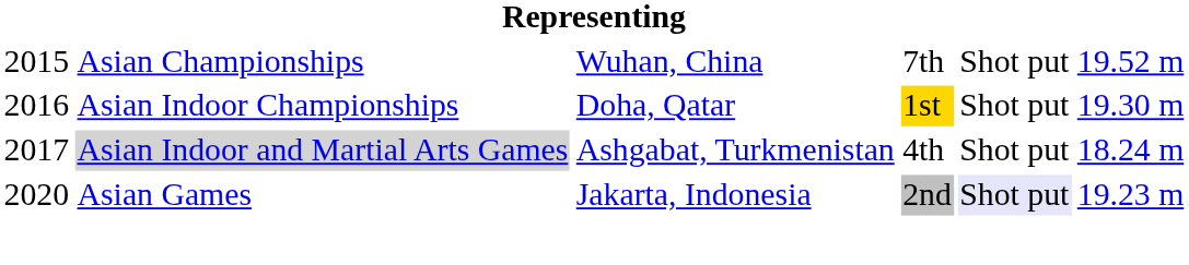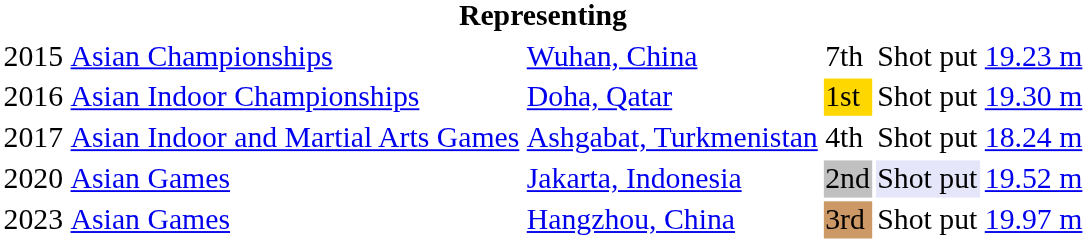 <table>
 <tr>
 <th colspan="6">Representing </th>
 </tr>
 <tr>
 <td>2015</td>
 <td><a href='#'>Asian Championships</a></td>
 <td><a href='#'>Wuhan, China</a></td>
 <td>7th</td>
 <td>Shot put</td>
-<td><a href='#'>19.52 m</a></td>
+<td><a href='#'>19.23 m</a></td>
 </tr>
 <tr>
 <td>2016</td>
 <td><a href='#'>Asian Indoor Championships</a></td>
 <td><a href='#'>Doha, Qatar</a></td>
 <td bgcolor=gold>1st</td>
 <td>Shot put</td>
 <td><a href='#'>19.30 m</a></td>
 </tr>
 <tr>
 <td>2017</td>
-<td style="background: lightgrey;"><a href='#'>Asian Indoor and Martial Arts Games</a></td>
+<td><a href='#'>Asian Indoor and Martial Arts Games</a></td>
 <td><a href='#'>Ashgabat, Turkmenistan</a></td>
 <td>4th</td>
 <td>Shot put</td>
 <td><a href='#'>18.24 m</a></td>
 </tr>
 <tr>
 <td>2020</td>
 <td><a href='#'>Asian Games</a></td>
 <td><a href='#'>Jakarta, Indonesia</a></td>
 <td bgcolor=silver>2nd</td>
 <td style="background: lavender;">Shot put</td>
-<td><a href='#'>19.23 m</a></td>
+<td><a href='#'>19.52 m</a></td>
+</tr>
+<tr>
+<td>2023</td>
+<td><a href='#'>Asian Games</a></td>
+<td><a href='#'>Hangzhou, China</a></td>
+<td bgcolor=cc9966>3rd</td>
+<td>Shot put</td>
+<td><a href='#'>19.97 m</a></td>
 </tr>
 </table>
